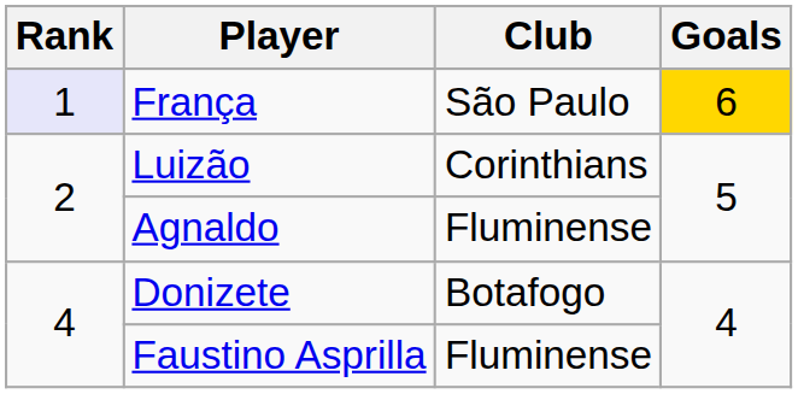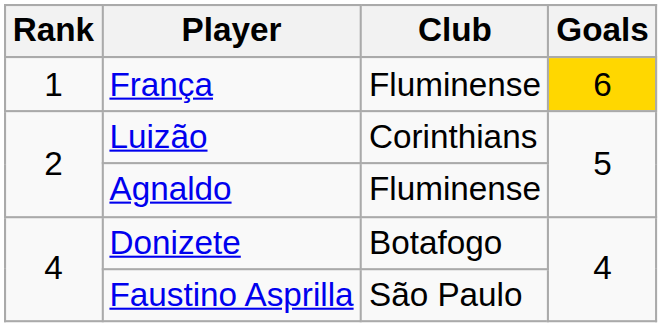 <table class="wikitable">
 <tr>
 <th>Rank</th>
 <th>Player</th>
 <th>Club</th>
 <th>Goals</th>
 </tr>
 <tr>
-<td align=center style="background: lavender;">1</td>
+<td align=center>1</td>
 <td><a href='#'>França</a></td>
-<td>São Paulo</td>
+<td>Fluminense</td>
 <td align=center style="background: gold;">6</td>
 </tr>
 <tr>
 <td rowspan=2 align=center>2</td>
 <td><a href='#'>Luizão</a></td>
 <td>Corinthians</td>
 <td rowspan=2 align=center>5</td>
 </tr>
 <tr>
 <td><a href='#'>Agnaldo</a></td>
 <td>Fluminense</td>
 </tr>
 <tr>
 <td rowspan=2 align=center>4</td>
 <td><a href='#'>Donizete</a></td>
 <td>Botafogo</td>
 <td rowspan=2 align=center>4</td>
 </tr>
 <tr>
 <td><a href='#'>Faustino Asprilla</a></td>
-<td>Fluminense</td>
+<td>São Paulo</td>
 </tr>
 </table>
